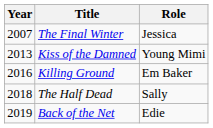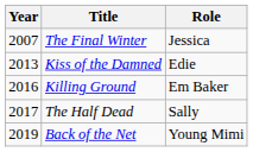 <table class="wikitable sortable">
 <tr>
 <th>Year</th>
 <th>Title</th>
 <th>Role</th>
 </tr>
 <tr>
 <td>2007</td>
 <td><em><a href='#'>The Final Winter</a></em></td>
 <td>Jessica</td>
 </tr>
 <tr>
 <td>2013</td>
 <td><em><a href='#'>Kiss of the Damned</a></em></td>
-<td>Young Mimi</td>
+<td>Edie</td>
 </tr>
 <tr>
 <td>2016</td>
 <td><em><a href='#'>Killing Ground</a></em></td>
 <td>Em Baker</td>
 </tr>
 <tr>
-<td>2018</td>
+<td>2017</td>
 <td><em>The Half Dead</em></td>
 <td>Sally</td>
 </tr>
 <tr>
 <td>2019</td>
 <td><em><a href='#'>Back of the Net</a></em></td>
-<td>Edie</td>
+<td>Young Mimi</td>
 </tr>
 </table>
